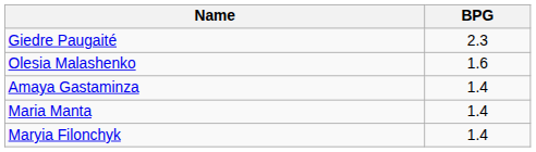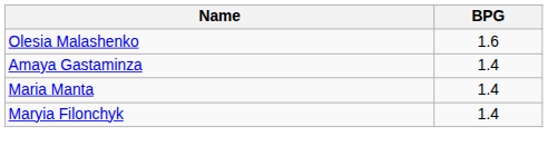 <table class=wikitable width="90%">
 <tr>
 <th width="80%">Name</th>
 <th width="20%">BPG</th>
-</tr>
-<tr>
-<td> <a href='#'>Giedre Paugaité</a></td>
-<td align=center>2.3</td>
 </tr>
 <tr>
 <td> <a href='#'>Olesia Malashenko</a></td>
 <td align=center>1.6</td>
 </tr>
 <tr>
 <td> <a href='#'>Amaya Gastaminza</a></td>
 <td align=center>1.4</td>
 </tr>
 <tr>
 <td> <a href='#'>Maria Manta</a></td>
 <td align=center>1.4</td>
 </tr>
 <tr>
 <td> <a href='#'>Maryia Filonchyk</a></td>
 <td align=center>1.4</td>
 </tr>
 </table>
